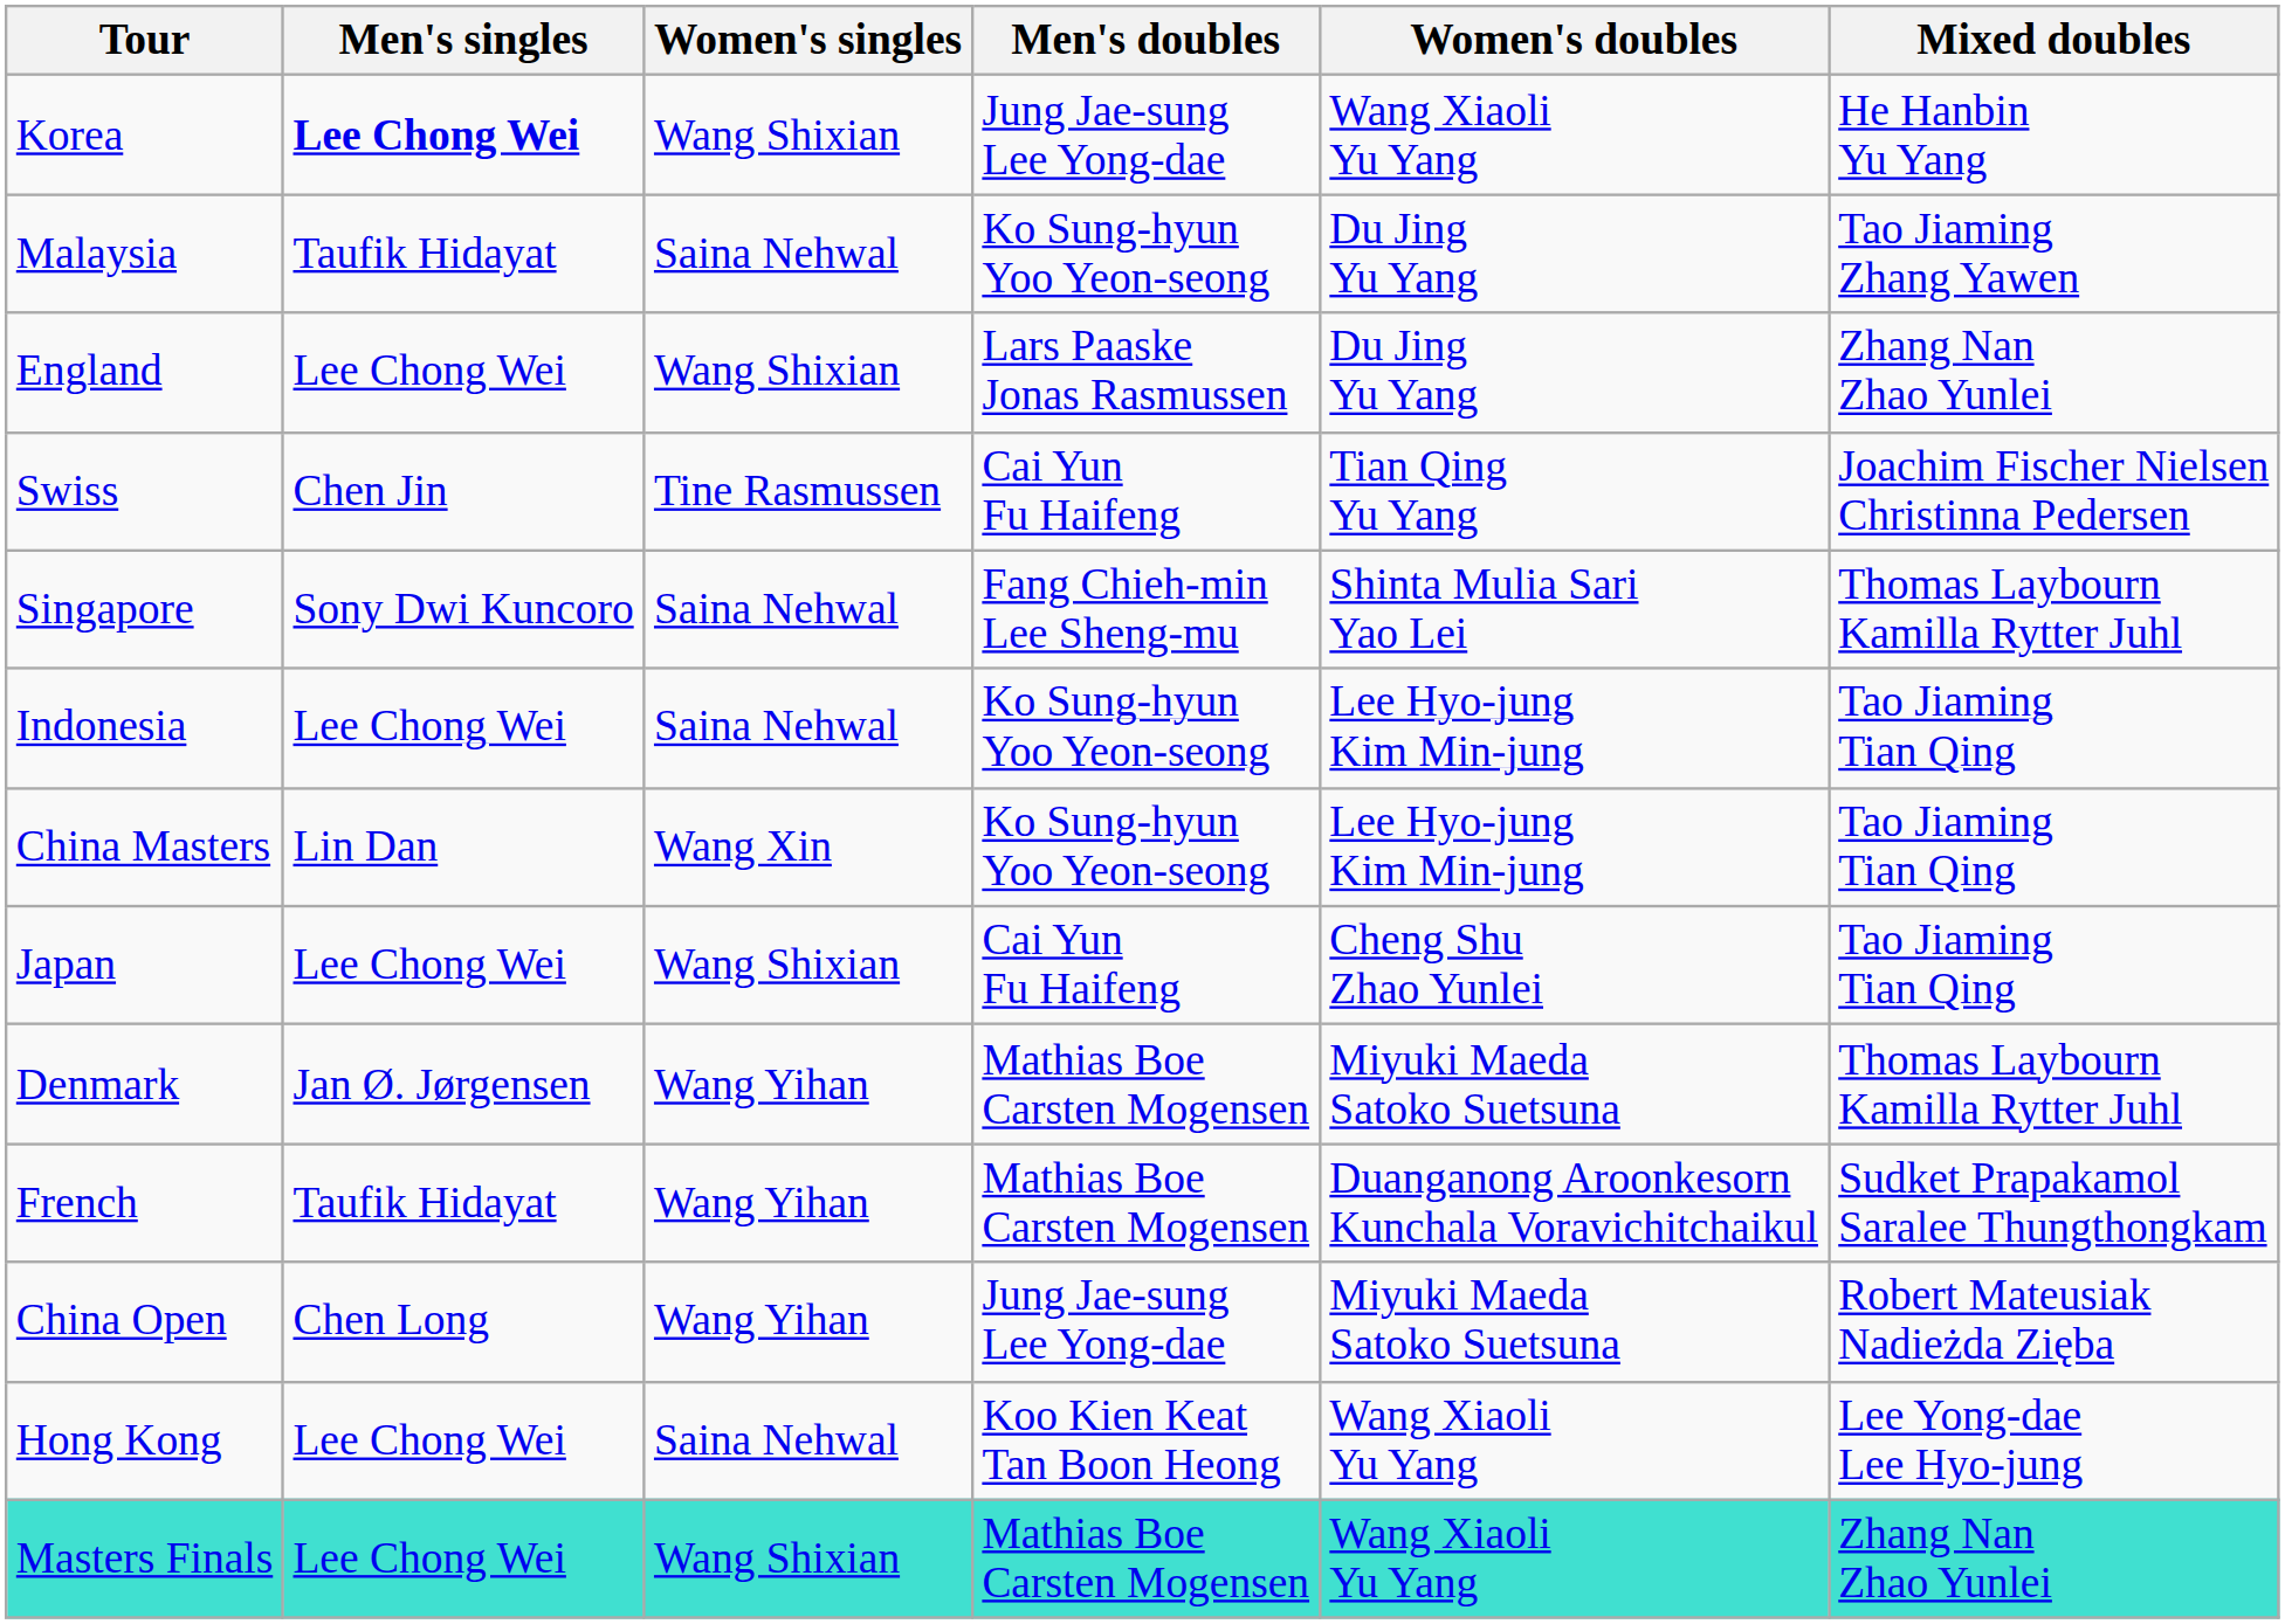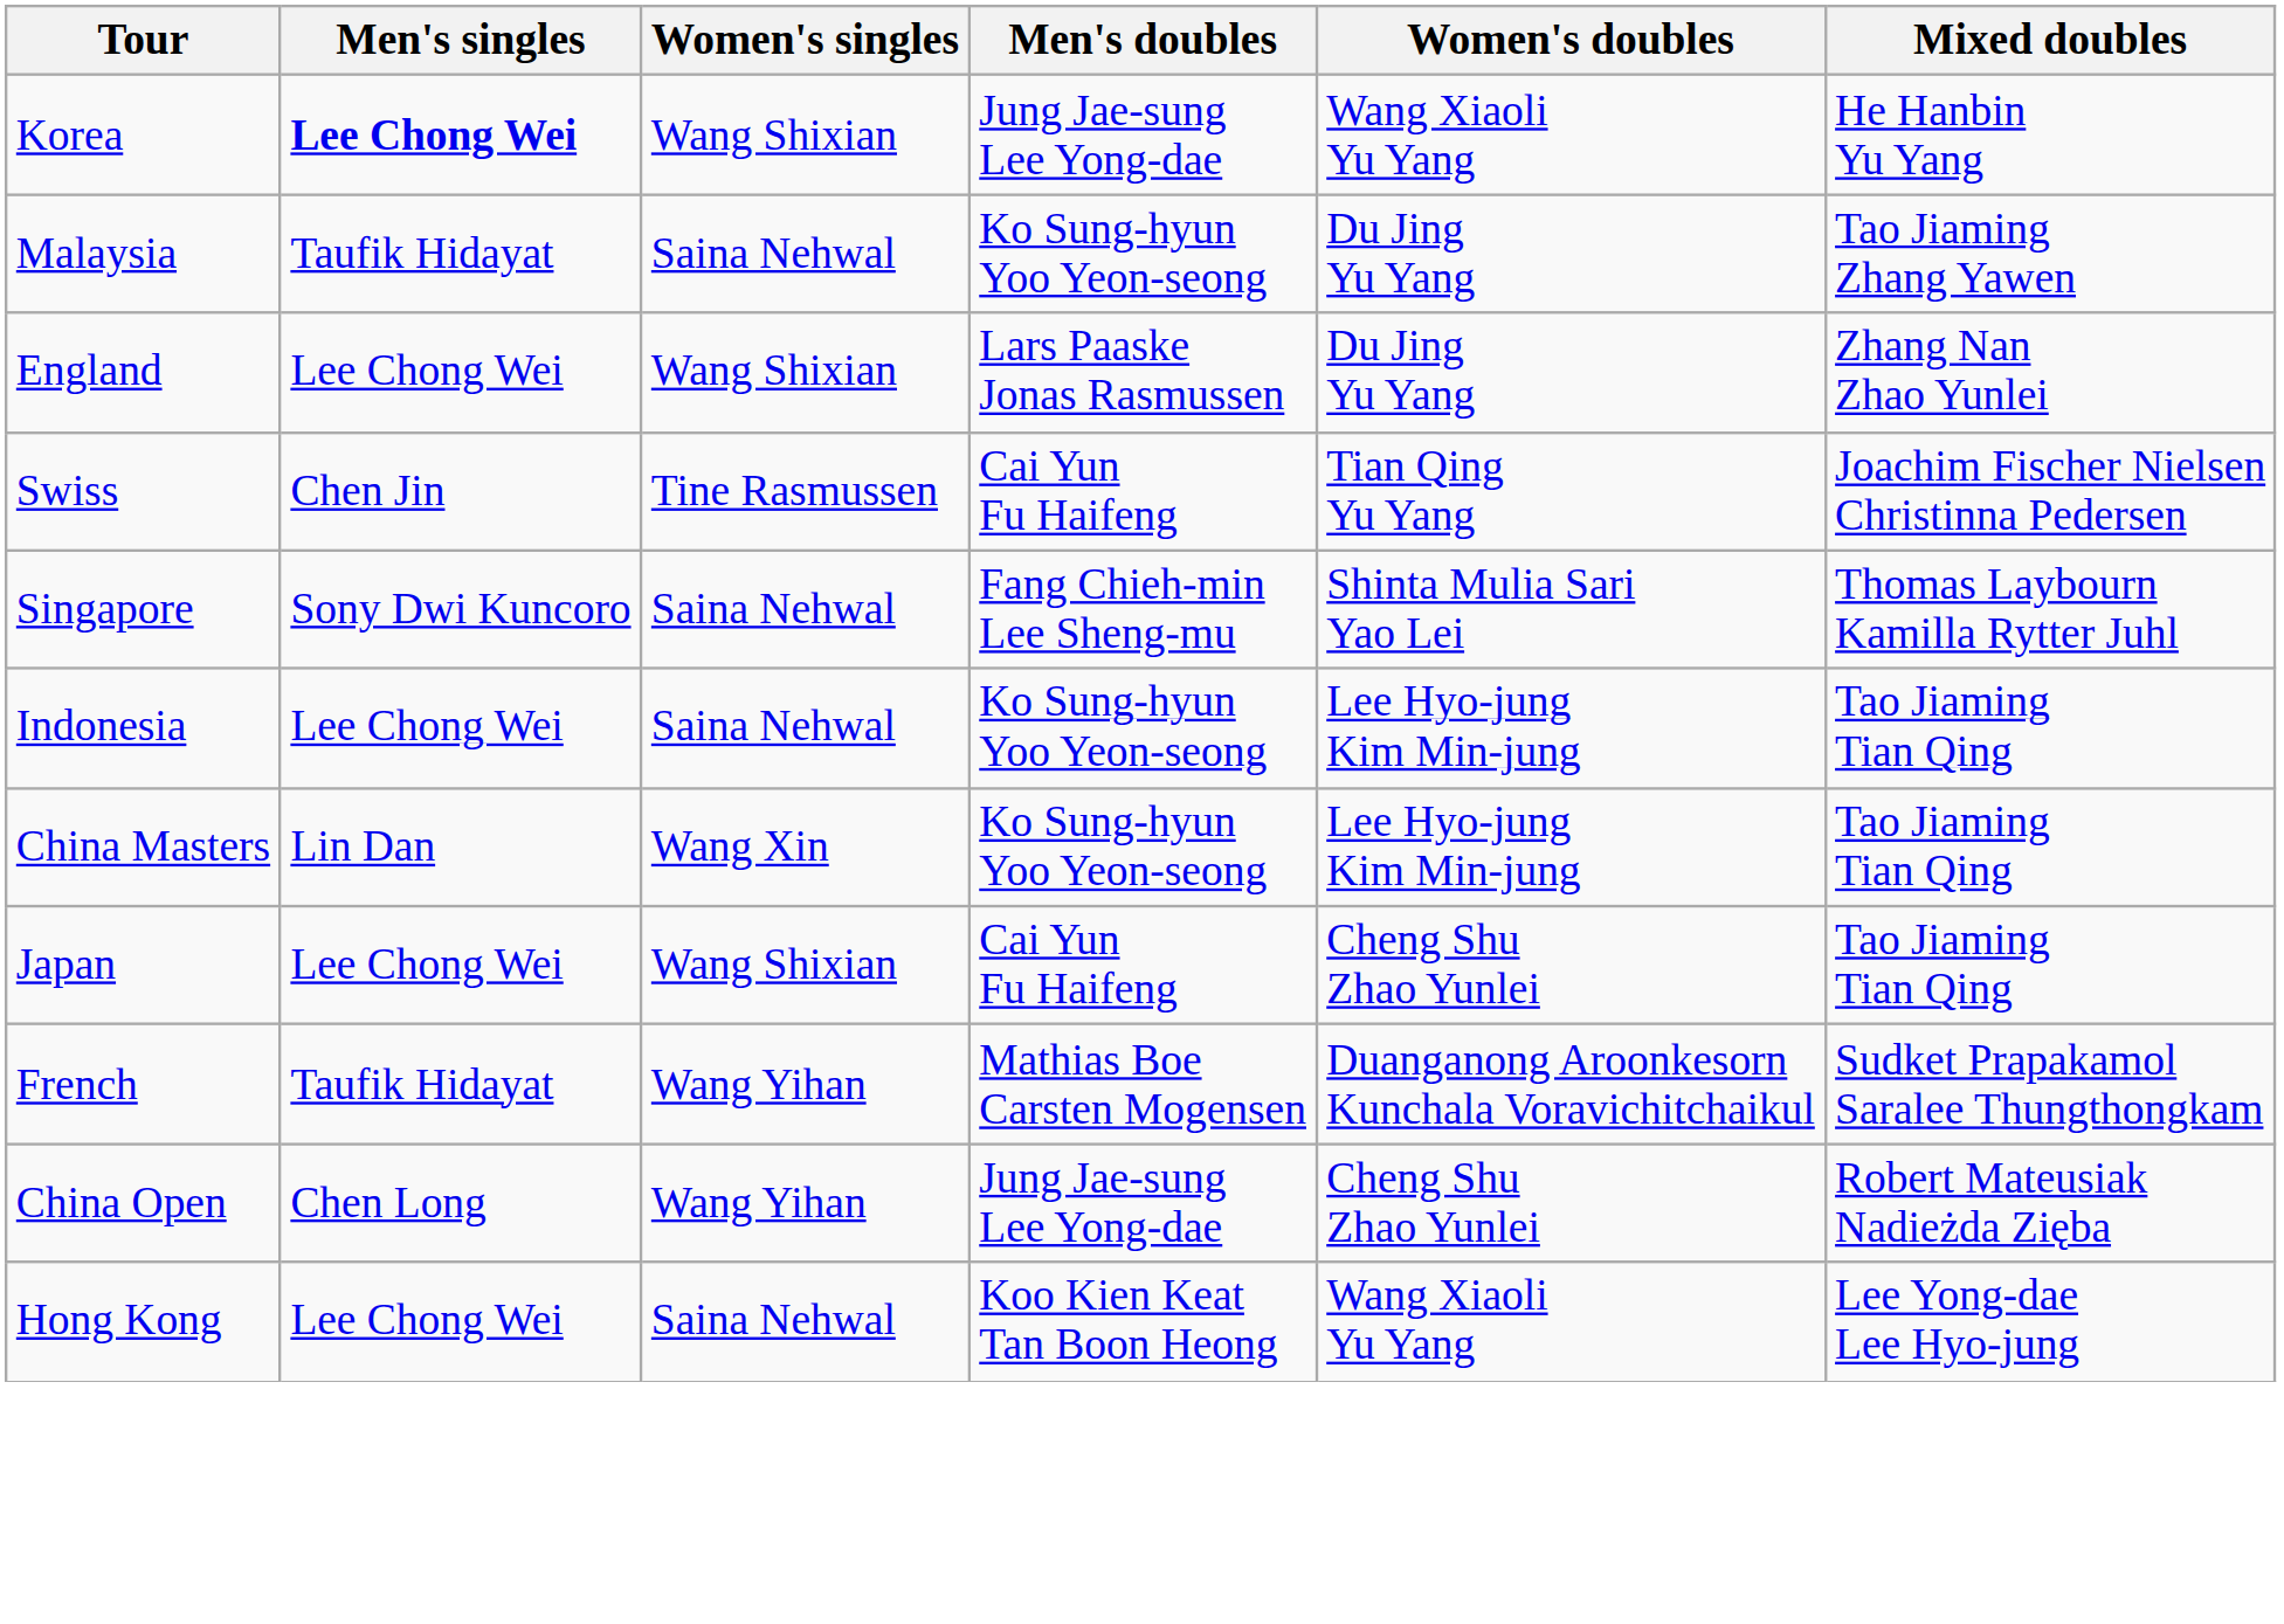 <table class="wikitable sortable">
 <tr>
 <th>Tour</th>
 <th>Men's singles</th>
 <th>Women's singles</th>
 <th>Men's doubles</th>
 <th>Women's doubles</th>
 <th>Mixed doubles</th>
 </tr>
 <tr>
 <td> <a href='#'>Korea</a></td>
 <td><strong> <a href='#'>Lee Chong Wei</a></strong></td>
 <td> <a href='#'>Wang Shixian</a></td>
 <td> <a href='#'>Jung Jae-sung</a> <br> <a href='#'>Lee Yong-dae</a></td>
 <td> <a href='#'>Wang Xiaoli</a> <br> <a href='#'>Yu Yang</a></td>
 <td> <a href='#'>He Hanbin</a> <br> <a href='#'>Yu Yang</a></td>
 </tr>
 <tr>
 <td> <a href='#'>Malaysia</a></td>
 <td> <a href='#'>Taufik Hidayat</a></td>
 <td> <a href='#'>Saina Nehwal</a></td>
 <td> <a href='#'>Ko Sung-hyun</a> <br> <a href='#'>Yoo Yeon-seong</a></td>
 <td> <a href='#'>Du Jing</a> <br> <a href='#'>Yu Yang</a></td>
 <td> <a href='#'>Tao Jiaming</a> <br> <a href='#'>Zhang Yawen</a></td>
 </tr>
 <tr>
 <td> <a href='#'>England</a></td>
 <td> <a href='#'>Lee Chong Wei</a></td>
 <td> <a href='#'>Wang Shixian</a></td>
 <td> <a href='#'>Lars Paaske</a> <br> <a href='#'>Jonas Rasmussen</a></td>
 <td> <a href='#'>Du Jing</a> <br> <a href='#'>Yu Yang</a></td>
 <td> <a href='#'>Zhang Nan</a> <br> <a href='#'>Zhao Yunlei</a></td>
 </tr>
 <tr>
 <td> <a href='#'>Swiss</a></td>
 <td> <a href='#'>Chen Jin</a></td>
 <td> <a href='#'>Tine Rasmussen</a></td>
 <td> <a href='#'>Cai Yun</a> <br> <a href='#'>Fu Haifeng</a></td>
 <td> <a href='#'>Tian Qing</a> <br> <a href='#'>Yu Yang</a></td>
 <td> <a href='#'>Joachim Fischer Nielsen</a> <br> <a href='#'>Christinna Pedersen</a></td>
 </tr>
 <tr>
 <td> <a href='#'>Singapore</a></td>
 <td> <a href='#'>Sony Dwi Kuncoro</a></td>
 <td> <a href='#'>Saina Nehwal</a></td>
 <td> <a href='#'>Fang Chieh-min</a> <br> <a href='#'>Lee Sheng-mu</a></td>
 <td> <a href='#'>Shinta Mulia Sari</a> <br> <a href='#'>Yao Lei</a></td>
 <td> <a href='#'>Thomas Laybourn</a> <br> <a href='#'>Kamilla Rytter Juhl</a></td>
 </tr>
 <tr>
 <td> <a href='#'>Indonesia</a></td>
 <td> <a href='#'>Lee Chong Wei</a></td>
 <td> <a href='#'>Saina Nehwal</a></td>
 <td> <a href='#'>Ko Sung-hyun</a> <br> <a href='#'>Yoo Yeon-seong</a></td>
 <td> <a href='#'>Lee Hyo-jung</a> <br> <a href='#'>Kim Min-jung</a></td>
 <td> <a href='#'>Tao Jiaming</a> <br> <a href='#'>Tian Qing</a></td>
 </tr>
 <tr>
 <td> <a href='#'>China Masters</a></td>
 <td> <a href='#'>Lin Dan</a></td>
 <td> <a href='#'>Wang Xin</a></td>
 <td> <a href='#'>Ko Sung-hyun</a> <br> <a href='#'>Yoo Yeon-seong</a></td>
 <td> <a href='#'>Lee Hyo-jung</a> <br> <a href='#'>Kim Min-jung</a></td>
 <td> <a href='#'>Tao Jiaming</a> <br> <a href='#'>Tian Qing</a></td>
 </tr>
 <tr>
 <td> <a href='#'>Japan</a></td>
 <td> <a href='#'>Lee Chong Wei</a></td>
 <td> <a href='#'>Wang Shixian</a></td>
 <td> <a href='#'>Cai Yun</a> <br> <a href='#'>Fu Haifeng</a></td>
 <td> <a href='#'>Cheng Shu</a> <br> <a href='#'>Zhao Yunlei</a></td>
 <td> <a href='#'>Tao Jiaming</a> <br> <a href='#'>Tian Qing</a></td>
 </tr>
 <tr>
-<td> <a href='#'>Denmark</a></td>
-<td> <a href='#'>Jan Ø. Jørgensen</a></td>
-<td> <a href='#'>Wang Yihan</a></td>
-<td> <a href='#'>Mathias Boe</a> <br> <a href='#'>Carsten Mogensen</a></td>
-<td> <a href='#'>Miyuki Maeda</a> <br> <a href='#'>Satoko Suetsuna</a></td>
-<td> <a href='#'>Thomas Laybourn</a> <br> <a href='#'>Kamilla Rytter Juhl</a></td>
-</tr>
-<tr>
 <td> <a href='#'>French</a></td>
 <td> <a href='#'>Taufik Hidayat</a></td>
 <td> <a href='#'>Wang Yihan</a></td>
 <td> <a href='#'>Mathias Boe</a> <br> <a href='#'>Carsten Mogensen</a></td>
 <td> <a href='#'>Duanganong Aroonkesorn</a> <br> <a href='#'>Kunchala Voravichitchaikul</a></td>
 <td> <a href='#'>Sudket Prapakamol</a> <br> <a href='#'>Saralee Thungthongkam</a></td>
 </tr>
 <tr>
 <td> <a href='#'>China Open</a></td>
 <td> <a href='#'>Chen Long</a></td>
 <td> <a href='#'>Wang Yihan</a></td>
 <td> <a href='#'>Jung Jae-sung</a> <br> <a href='#'>Lee Yong-dae</a></td>
-<td> <a href='#'>Miyuki Maeda</a> <br> <a href='#'>Satoko Suetsuna</a></td>
+<td> <a href='#'>Cheng Shu</a> <br> <a href='#'>Zhao Yunlei</a></td>
 <td> <a href='#'>Robert Mateusiak</a> <br> <a href='#'>Nadieżda Zięba</a></td>
 </tr>
 <tr>
 <td> <a href='#'>Hong Kong</a></td>
 <td> <a href='#'>Lee Chong Wei</a></td>
 <td> <a href='#'>Saina Nehwal</a></td>
 <td> <a href='#'>Koo Kien Keat</a> <br> <a href='#'>Tan Boon Heong</a></td>
 <td> <a href='#'>Wang Xiaoli</a> <br> <a href='#'>Yu Yang</a></td>
 <td> <a href='#'>Lee Yong-dae</a> <br> <a href='#'>Lee Hyo-jung</a></td>
 </tr>
-<tr bgcolor="turquoise">
-<td> <a href='#'>Masters Finals</a></td>
-<td> <a href='#'>Lee Chong Wei</a></td>
-<td> <a href='#'>Wang Shixian</a></td>
-<td> <a href='#'>Mathias Boe</a> <br> <a href='#'>Carsten Mogensen</a></td>
-<td> <a href='#'>Wang Xiaoli</a> <br> <a href='#'>Yu Yang</a></td>
-<td> <a href='#'>Zhang Nan</a> <br> <a href='#'>Zhao Yunlei</a></td>
-</tr>
 </table>
